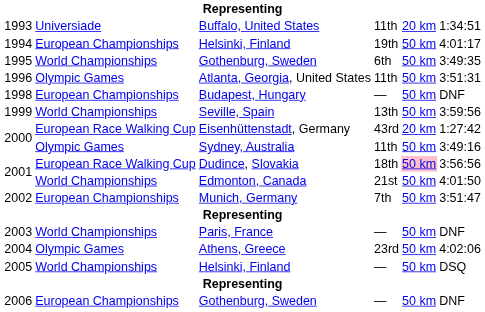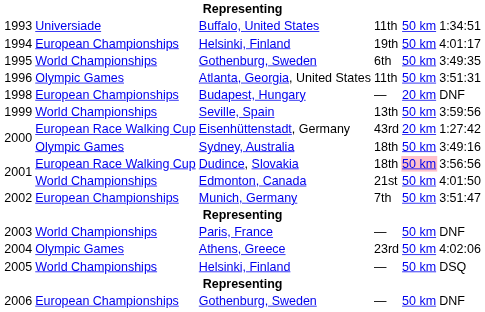 <table>
 <tr>
 <th colspan="6">Representing </th>
 </tr>
 <tr>
 <td>1993</td>
 <td><a href='#'>Universiade</a></td>
 <td><a href='#'>Buffalo, United States</a></td>
 <td>11th</td>
-<td><a href='#'>20 km</a></td>
+<td><a href='#'>50 km</a></td>
 <td>1:34:51</td>
 </tr>
 <tr>
 <td>1994</td>
 <td><a href='#'>European Championships</a></td>
 <td><a href='#'>Helsinki, Finland</a></td>
 <td>19th</td>
 <td><a href='#'>50 km</a></td>
 <td>4:01:17</td>
 </tr>
 <tr>
 <td>1995</td>
 <td><a href='#'>World Championships</a></td>
 <td><a href='#'>Gothenburg, Sweden</a></td>
 <td>6th</td>
 <td><a href='#'>50 km</a></td>
 <td>3:49:35</td>
 </tr>
 <tr>
 <td>1996</td>
 <td><a href='#'>Olympic Games</a></td>
 <td><a href='#'>Atlanta, Georgia</a>, United States</td>
 <td>11th</td>
 <td><a href='#'>50 km</a></td>
 <td>3:51:31</td>
 </tr>
 <tr>
 <td>1998</td>
 <td><a href='#'>European Championships</a></td>
 <td><a href='#'>Budapest, Hungary</a></td>
 <td>—</td>
-<td><a href='#'>50 km</a></td>
+<td><a href='#'>20 km</a></td>
 <td>DNF</td>
 </tr>
 <tr>
 <td>1999</td>
 <td><a href='#'>World Championships</a></td>
 <td><a href='#'>Seville, Spain</a></td>
 <td>13th</td>
 <td><a href='#'>50 km</a></td>
 <td>3:59:56</td>
 </tr>
 <tr>
 <td rowspan=2>2000</td>
 <td><a href='#'>European Race Walking Cup</a></td>
 <td><a href='#'>Eisenhüttenstadt</a>, Germany</td>
 <td>43rd</td>
 <td><a href='#'>20 km</a></td>
 <td>1:27:42</td>
 </tr>
 <tr>
 <td><a href='#'>Olympic Games</a></td>
 <td><a href='#'>Sydney, Australia</a></td>
-<td>11th</td>
+<td>18th</td>
 <td><a href='#'>50 km</a></td>
 <td>3:49:16</td>
 </tr>
 <tr>
 <td rowspan=2>2001</td>
 <td><a href='#'>European Race Walking Cup</a></td>
 <td><a href='#'>Dudince</a>, <a href='#'>Slovakia</a></td>
 <td>18th</td>
 <td style="background: pink;"><a href='#'>50 km</a></td>
 <td>3:56:56</td>
 </tr>
 <tr>
 <td><a href='#'>World Championships</a></td>
 <td><a href='#'>Edmonton, Canada</a></td>
 <td>21st</td>
 <td><a href='#'>50 km</a></td>
 <td>4:01:50</td>
 </tr>
 <tr>
 <td>2002</td>
 <td><a href='#'>European Championships</a></td>
 <td><a href='#'>Munich, Germany</a></td>
 <td>7th</td>
 <td><a href='#'>50 km</a></td>
 <td>3:51:47</td>
 </tr>
 <tr>
 <th colspan="6">Representing </th>
 </tr>
 <tr>
 <td>2003</td>
 <td><a href='#'>World Championships</a></td>
 <td><a href='#'>Paris, France</a></td>
 <td>—</td>
 <td><a href='#'>50 km</a></td>
 <td>DNF</td>
 </tr>
 <tr>
 <td>2004</td>
 <td><a href='#'>Olympic Games</a></td>
 <td><a href='#'>Athens, Greece</a></td>
 <td align="center">23rd</td>
 <td><a href='#'>50 km</a></td>
 <td>4:02:06</td>
 </tr>
 <tr>
 <td>2005</td>
 <td><a href='#'>World Championships</a></td>
 <td><a href='#'>Helsinki, Finland</a></td>
 <td>—</td>
 <td><a href='#'>50 km</a></td>
 <td>DSQ</td>
 </tr>
 <tr>
 <th colspan="6">Representing </th>
 </tr>
 <tr>
 <td>2006</td>
 <td><a href='#'>European Championships</a></td>
 <td><a href='#'>Gothenburg, Sweden</a></td>
 <td>—</td>
 <td><a href='#'>50 km</a></td>
 <td>DNF</td>
 </tr>
 </table>
